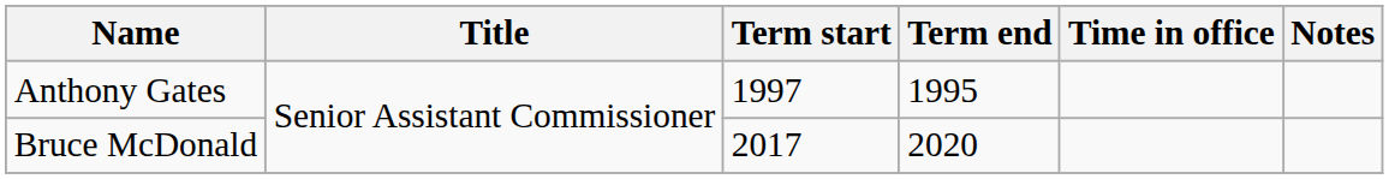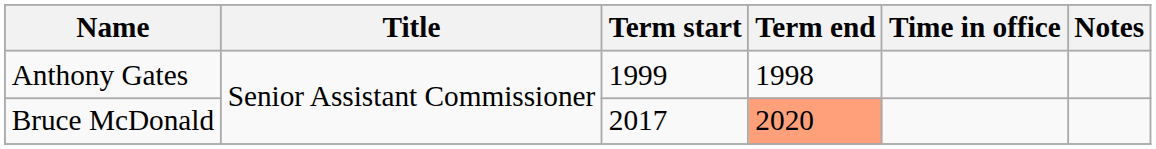 <table class="wikitable sortable">
 <tr>
 <th scope="col">Name</th>
 <th scope="col">Title</th>
 <th scope="col">Term start</th>
 <th scope="col">Term end</th>
 <th scope="col">Time in office</th>
 <th scope="col">Notes</th>
 </tr>
 <tr>
 <td>Anthony Gates</td>
 <td rowspan=2>Senior Assistant Commissioner</td>
-<td>1997</td>
-<td>1995</td>
+<td>1999</td>
+<td>1998</td>
 <td align=right></td>
 <td></td>
 </tr>
 <tr>
 <td>Bruce McDonald </td>
 <td>2017</td>
-<td>2020</td>
+<td style="background: lightsalmon;">2020</td>
 <td align=right></td>
 <td></td>
 </tr>
 </table>
